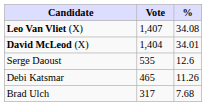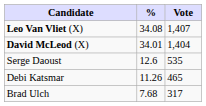 <table class="wikitable">
 <tr>
 <th style="background:#ddf; width:200px;">Candidate</th>
+<th style="background:#ddf; width:30px;">%</th>
 <th style="background:#ddf; width:50px;">Vote</th>
-<th style="background:#ddf; width:30px;">%</th>
 </tr>
 <tr>
 <td><strong>Leo Van Vliet</strong> (X)</td>
+<td>34.08</td>
 <td>1,407</td>
-<td>34.08</td>
 </tr>
 <tr>
 <td><strong>David McLeod</strong> (X)</td>
+<td>34.01</td>
 <td>1,404</td>
-<td>34.01</td>
 </tr>
 <tr>
 <td>Serge Daoust</td>
+<td>12.6</td>
 <td>535</td>
-<td>12.6</td>
 </tr>
 <tr>
 <td>Debi Katsmar</td>
+<td>11.26</td>
 <td>465</td>
-<td>11.26</td>
 </tr>
 <tr>
 <td>Brad Ulch</td>
+<td>7.68</td>
 <td>317</td>
-<td>7.68</td>
 </tr>
 </table>
